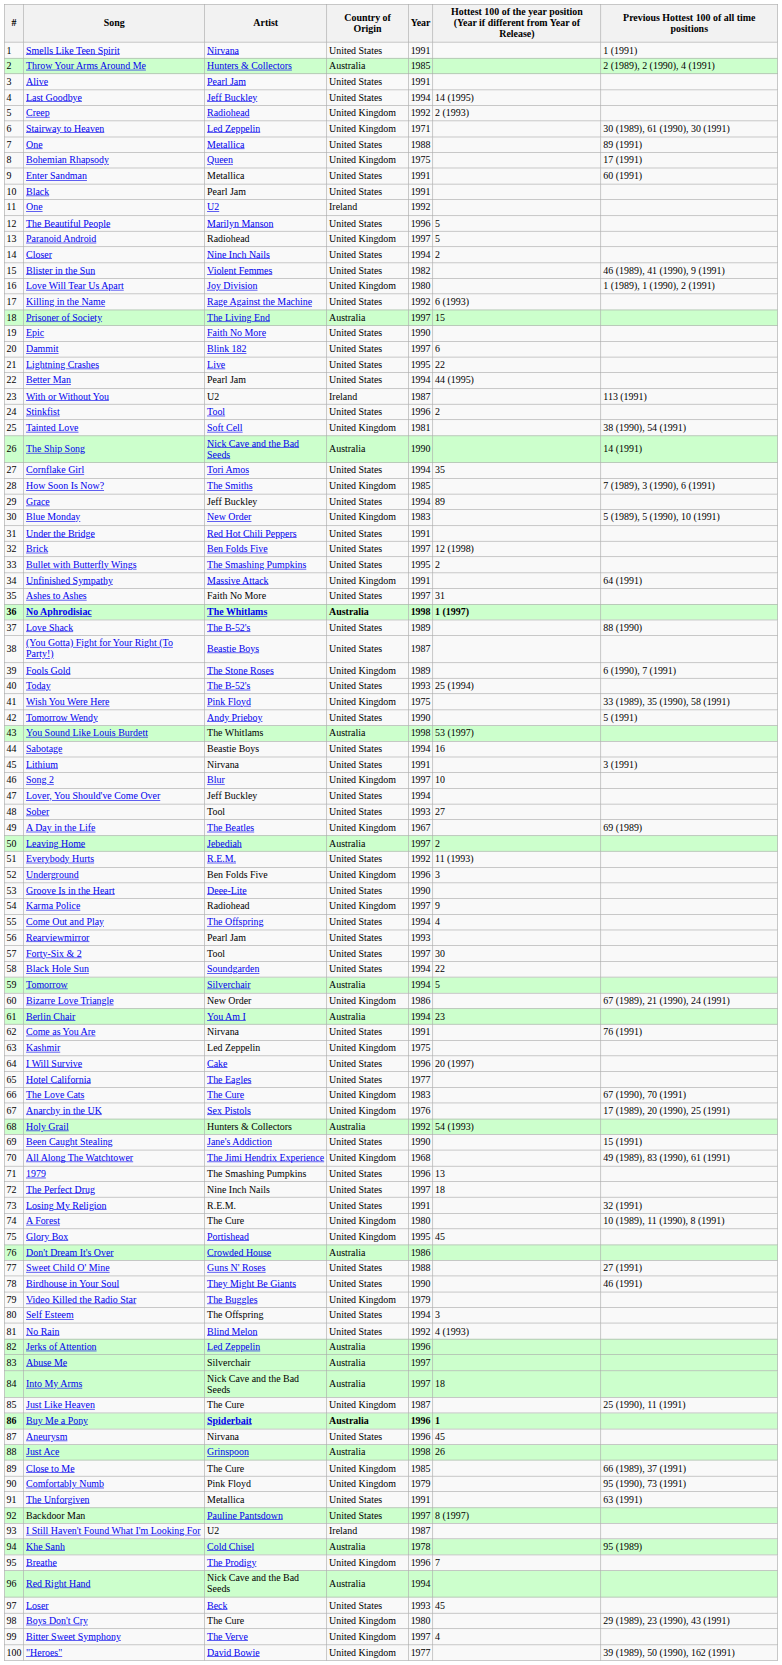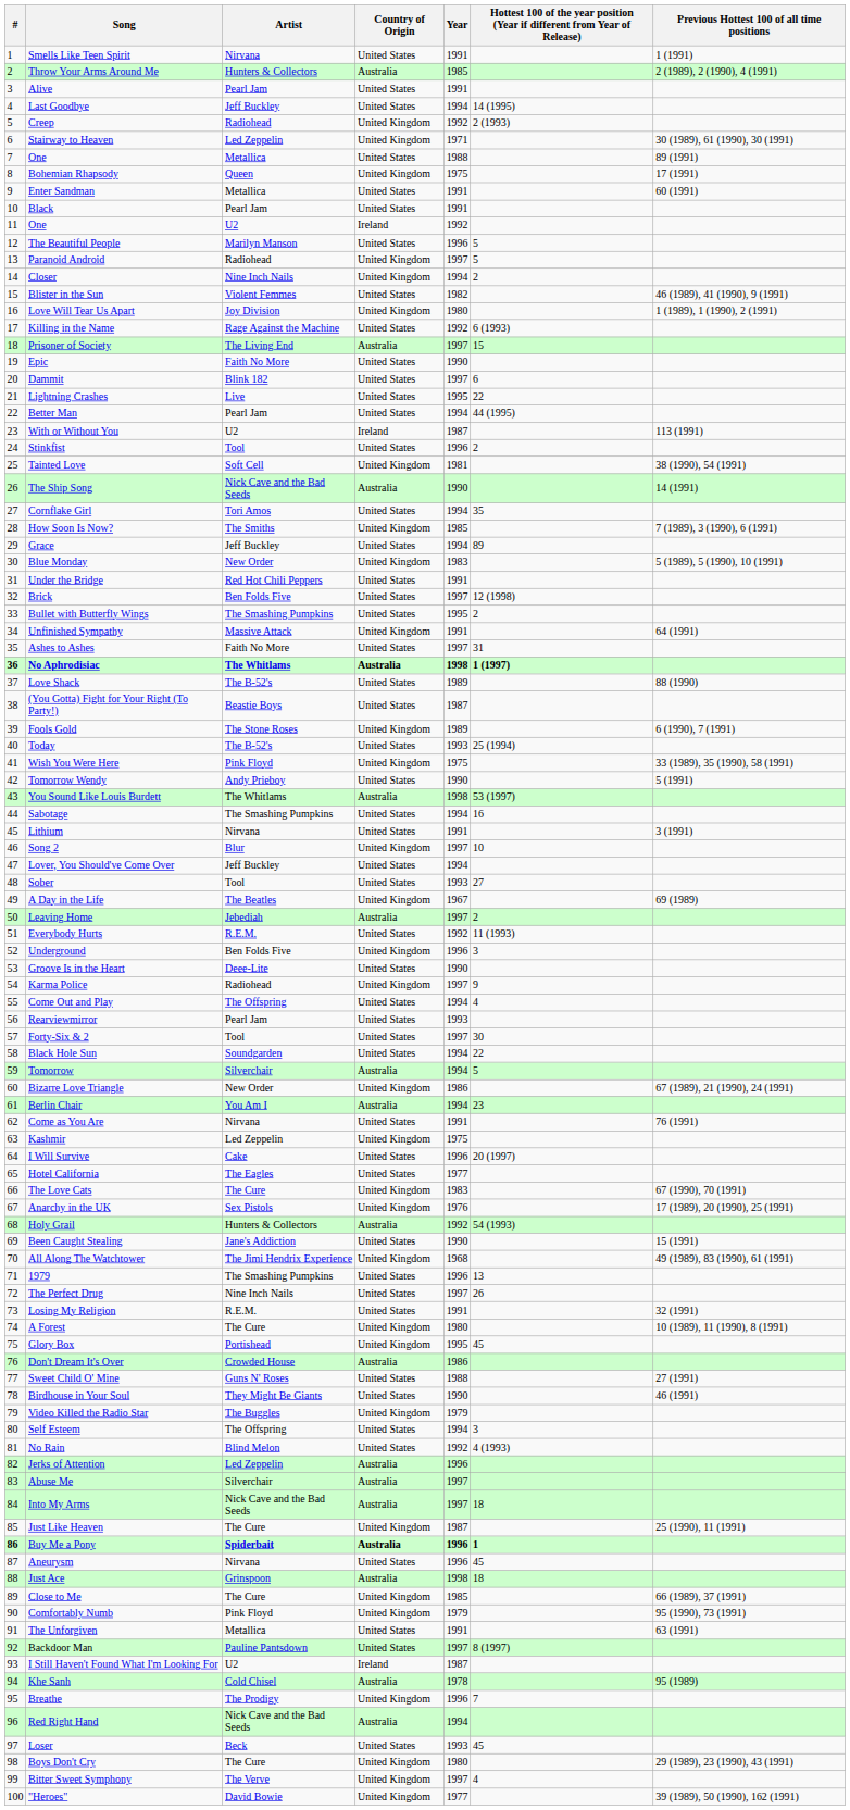 <table class="wikitable sortable">
 <tr>
 <th>#</th>
 <th>Song</th>
 <th>Artist</th>
 <th>Country of Origin</th>
 <th>Year</th>
 <th>Hottest 100 of the year position <br>(Year if different from Year of Release)</th>
 <th>Previous Hottest 100 of all time positions</th>
 </tr>
 <tr>
 <td>1</td>
 <td><a href='#'>Smells Like Teen Spirit</a></td>
 <td><a href='#'>Nirvana</a></td>
 <td>United States</td>
 <td>1991</td>
 <td></td>
 <td>1 (1991)</td>
 </tr>
 <tr style="background:#ccffcc">
 <td>2</td>
 <td><a href='#'>Throw Your Arms Around Me</a></td>
 <td><a href='#'>Hunters & Collectors</a></td>
 <td>Australia</td>
 <td>1985</td>
 <td></td>
 <td>2 (1989), 2 (1990), 4 (1991)</td>
 </tr>
 <tr>
 <td>3</td>
 <td><a href='#'>Alive</a></td>
 <td><a href='#'>Pearl Jam</a></td>
 <td>United States</td>
 <td>1991</td>
 <td></td>
 <td></td>
 </tr>
 <tr>
 <td>4</td>
 <td><a href='#'>Last Goodbye</a></td>
 <td><a href='#'>Jeff Buckley</a></td>
 <td>United States</td>
 <td>1994</td>
 <td>14 (1995)</td>
 <td></td>
 </tr>
 <tr>
 <td>5</td>
 <td><a href='#'>Creep</a></td>
 <td><a href='#'>Radiohead</a></td>
 <td>United Kingdom</td>
 <td>1992</td>
 <td>2 (1993)</td>
 <td></td>
 </tr>
 <tr>
 <td>6</td>
 <td><a href='#'>Stairway to Heaven</a></td>
 <td><a href='#'>Led Zeppelin</a></td>
 <td>United Kingdom</td>
 <td>1971</td>
 <td></td>
 <td>30 (1989), 61 (1990), 30 (1991)</td>
 </tr>
 <tr>
 <td>7</td>
 <td><a href='#'>One</a></td>
 <td><a href='#'>Metallica</a></td>
 <td>United States</td>
 <td>1988</td>
 <td></td>
 <td>89 (1991)</td>
 </tr>
 <tr>
 <td>8</td>
 <td><a href='#'>Bohemian Rhapsody</a></td>
 <td><a href='#'>Queen</a></td>
 <td>United Kingdom</td>
 <td>1975</td>
 <td></td>
 <td>17 (1991)</td>
 </tr>
 <tr>
 <td>9</td>
 <td><a href='#'>Enter Sandman</a></td>
 <td>Metallica</td>
 <td>United States</td>
 <td>1991</td>
 <td></td>
 <td>60 (1991)</td>
 </tr>
 <tr>
 <td>10</td>
 <td><a href='#'>Black</a></td>
 <td>Pearl Jam</td>
 <td>United States</td>
 <td>1991</td>
 <td></td>
 <td></td>
 </tr>
 <tr>
 <td>11</td>
 <td><a href='#'>One</a></td>
 <td><a href='#'>U2</a></td>
 <td>Ireland</td>
 <td>1992</td>
 <td></td>
 <td></td>
 </tr>
 <tr>
 <td>12</td>
 <td><a href='#'>The Beautiful People</a></td>
 <td><a href='#'>Marilyn Manson</a></td>
 <td>United States</td>
 <td>1996</td>
 <td>5</td>
 <td></td>
 </tr>
 <tr>
 <td>13</td>
 <td><a href='#'>Paranoid Android</a></td>
 <td>Radiohead</td>
 <td>United Kingdom</td>
 <td>1997</td>
 <td>5</td>
 <td></td>
 </tr>
 <tr>
 <td>14</td>
 <td><a href='#'>Closer</a></td>
 <td><a href='#'>Nine Inch Nails</a></td>
-<td>United States</td>
+<td>United Kingdom</td>
 <td>1994</td>
 <td>2</td>
 <td></td>
 </tr>
 <tr>
 <td>15</td>
 <td><a href='#'>Blister in the Sun</a></td>
 <td><a href='#'>Violent Femmes</a></td>
 <td>United States</td>
 <td>1982</td>
 <td></td>
 <td>46 (1989), 41 (1990), 9 (1991)</td>
 </tr>
 <tr>
 <td>16</td>
 <td><a href='#'>Love Will Tear Us Apart</a></td>
 <td><a href='#'>Joy Division</a></td>
 <td>United Kingdom</td>
 <td>1980</td>
 <td></td>
 <td>1 (1989), 1 (1990), 2 (1991)</td>
 </tr>
 <tr>
 <td>17</td>
 <td><a href='#'>Killing in the Name</a></td>
 <td><a href='#'>Rage Against the Machine</a></td>
 <td>United States</td>
 <td>1992</td>
 <td>6 (1993)</td>
 <td></td>
 </tr>
 <tr style="background:#ccffcc">
 <td>18</td>
 <td><a href='#'>Prisoner of Society</a></td>
 <td><a href='#'>The Living End</a></td>
 <td>Australia</td>
 <td>1997</td>
 <td>15</td>
 <td></td>
 </tr>
 <tr>
 <td>19</td>
 <td><a href='#'>Epic</a></td>
 <td><a href='#'>Faith No More</a></td>
 <td>United States</td>
 <td>1990</td>
 <td></td>
 <td></td>
 </tr>
 <tr>
 <td>20</td>
 <td><a href='#'>Dammit</a></td>
 <td><a href='#'>Blink 182</a></td>
 <td>United States</td>
 <td>1997</td>
 <td>6</td>
 <td></td>
 </tr>
 <tr>
 <td>21</td>
 <td><a href='#'>Lightning Crashes</a></td>
 <td><a href='#'>Live</a></td>
 <td>United States</td>
 <td>1995</td>
 <td>22</td>
 <td></td>
 </tr>
 <tr>
 <td>22</td>
 <td><a href='#'>Better Man</a></td>
 <td>Pearl Jam</td>
 <td>United States</td>
 <td>1994</td>
 <td>44 (1995)</td>
 <td></td>
 </tr>
 <tr>
 <td>23</td>
 <td><a href='#'>With or Without You</a></td>
 <td>U2</td>
 <td>Ireland</td>
 <td>1987</td>
 <td></td>
 <td>113 (1991)</td>
 </tr>
 <tr>
 <td>24</td>
 <td><a href='#'>Stinkfist</a></td>
 <td><a href='#'>Tool</a></td>
 <td>United States</td>
 <td>1996</td>
 <td>2</td>
 <td></td>
 </tr>
 <tr>
 <td>25</td>
 <td><a href='#'>Tainted Love</a></td>
 <td><a href='#'>Soft Cell</a></td>
 <td>United Kingdom</td>
 <td>1981</td>
 <td></td>
 <td>38 (1990), 54 (1991)</td>
 </tr>
 <tr style="background:#ccffcc">
 <td>26</td>
 <td><a href='#'>The Ship Song</a></td>
 <td><a href='#'>Nick Cave and the Bad Seeds</a></td>
 <td>Australia</td>
 <td>1990</td>
 <td></td>
 <td>14 (1991)</td>
 </tr>
 <tr>
 <td>27</td>
 <td><a href='#'>Cornflake Girl</a></td>
 <td><a href='#'>Tori Amos</a></td>
 <td>United States</td>
 <td>1994</td>
 <td>35</td>
 <td></td>
 </tr>
 <tr>
 <td>28</td>
 <td><a href='#'>How Soon Is Now?</a></td>
 <td><a href='#'>The Smiths</a></td>
 <td>United Kingdom</td>
 <td>1985</td>
 <td></td>
 <td>7 (1989), 3 (1990), 6 (1991)</td>
 </tr>
 <tr>
 <td>29</td>
 <td><a href='#'>Grace</a></td>
 <td>Jeff Buckley</td>
 <td>United States</td>
 <td>1994</td>
 <td>89</td>
 <td></td>
 </tr>
 <tr>
 <td>30</td>
 <td><a href='#'>Blue Monday</a></td>
 <td><a href='#'>New Order</a></td>
 <td>United Kingdom</td>
 <td>1983</td>
 <td></td>
 <td>5 (1989), 5 (1990), 10 (1991)</td>
 </tr>
 <tr>
 <td>31</td>
 <td><a href='#'>Under the Bridge</a></td>
 <td><a href='#'>Red Hot Chili Peppers</a></td>
 <td>United States</td>
 <td>1991</td>
 <td></td>
 <td></td>
 </tr>
 <tr>
 <td>32</td>
 <td><a href='#'>Brick</a></td>
 <td><a href='#'>Ben Folds Five</a></td>
 <td>United States</td>
 <td>1997</td>
 <td>12 (1998)</td>
 <td></td>
 </tr>
 <tr>
 <td>33</td>
 <td><a href='#'>Bullet with Butterfly Wings</a></td>
 <td><a href='#'>The Smashing Pumpkins</a></td>
 <td>United States</td>
 <td>1995</td>
 <td>2</td>
 <td></td>
 </tr>
 <tr>
 <td>34</td>
 <td><a href='#'>Unfinished Sympathy</a></td>
 <td><a href='#'>Massive Attack</a></td>
 <td>United Kingdom</td>
 <td>1991</td>
 <td></td>
 <td>64 (1991)</td>
 </tr>
 <tr>
 <td>35</td>
 <td><a href='#'>Ashes to Ashes</a></td>
 <td>Faith No More</td>
 <td>United States</td>
 <td>1997</td>
 <td>31</td>
 <td></td>
 </tr>
 <tr style="background:#ccffcc">
 <td><strong>36</strong></td>
 <td><strong><a href='#'>No Aphrodisiac</a></strong></td>
 <td><strong><a href='#'>The Whitlams</a></strong></td>
 <td><strong>Australia</strong></td>
 <td><strong>1998</strong></td>
 <td><strong>1 (1997)</strong></td>
 <td></td>
 </tr>
 <tr>
 <td>37</td>
 <td><a href='#'>Love Shack</a></td>
 <td><a href='#'>The B-52's</a></td>
 <td>United States</td>
 <td>1989</td>
 <td></td>
 <td>88 (1990)</td>
 </tr>
 <tr>
 <td>38</td>
 <td><a href='#'>(You Gotta) Fight for Your Right (To Party!)</a></td>
 <td><a href='#'>Beastie Boys</a></td>
 <td>United States</td>
 <td>1987</td>
 <td></td>
 <td></td>
 </tr>
 <tr>
 <td>39</td>
 <td><a href='#'>Fools Gold</a></td>
 <td><a href='#'>The Stone Roses</a></td>
 <td>United Kingdom</td>
 <td>1989</td>
 <td></td>
 <td>6 (1990), 7 (1991)</td>
 </tr>
 <tr>
 <td>40</td>
 <td><a href='#'>Today</a></td>
 <td><a href='#'>The B-52's</a></td>
 <td>United States</td>
 <td>1993</td>
 <td>25 (1994)</td>
 <td></td>
 </tr>
 <tr>
 <td>41</td>
 <td><a href='#'>Wish You Were Here</a></td>
 <td><a href='#'>Pink Floyd</a></td>
 <td>United Kingdom</td>
 <td>1975</td>
 <td></td>
 <td>33 (1989), 35 (1990), 58 (1991)</td>
 </tr>
 <tr>
 <td>42</td>
 <td><a href='#'>Tomorrow Wendy</a></td>
 <td><a href='#'>Andy Prieboy</a></td>
 <td>United States</td>
 <td>1990</td>
 <td></td>
 <td>5 (1991)</td>
 </tr>
 <tr style="background:#ccffcc">
 <td>43</td>
 <td><a href='#'>You Sound Like Louis Burdett</a></td>
 <td>The Whitlams</td>
 <td>Australia</td>
 <td>1998</td>
 <td>53 (1997)</td>
 <td></td>
 </tr>
 <tr>
 <td>44</td>
 <td><a href='#'>Sabotage</a></td>
-<td>Beastie Boys</td>
+<td>The Smashing Pumpkins</td>
 <td>United States</td>
 <td>1994</td>
 <td>16</td>
 <td></td>
 </tr>
 <tr>
 <td>45</td>
 <td><a href='#'>Lithium</a></td>
 <td>Nirvana</td>
 <td>United States</td>
 <td>1991</td>
 <td></td>
 <td>3 (1991)</td>
 </tr>
 <tr>
 <td>46</td>
 <td><a href='#'>Song 2</a></td>
 <td><a href='#'>Blur</a></td>
 <td>United Kingdom</td>
 <td>1997</td>
 <td>10</td>
 <td></td>
 </tr>
 <tr>
 <td>47</td>
 <td><a href='#'>Lover, You Should've Come Over</a></td>
 <td>Jeff Buckley</td>
 <td>United States</td>
 <td>1994</td>
 <td></td>
 <td></td>
 </tr>
 <tr>
 <td>48</td>
 <td><a href='#'>Sober</a></td>
 <td>Tool</td>
 <td>United States</td>
 <td>1993</td>
 <td>27</td>
 <td></td>
 </tr>
 <tr>
 <td>49</td>
 <td><a href='#'>A Day in the Life</a></td>
 <td><a href='#'>The Beatles</a></td>
 <td>United Kingdom</td>
 <td>1967</td>
 <td></td>
 <td>69 (1989)</td>
 </tr>
 <tr style="background:#ccffcc">
 <td>50</td>
 <td><a href='#'>Leaving Home</a></td>
 <td><a href='#'>Jebediah</a></td>
 <td>Australia</td>
 <td>1997</td>
 <td>2</td>
 <td></td>
 </tr>
 <tr>
 <td>51</td>
 <td><a href='#'>Everybody Hurts</a></td>
 <td><a href='#'>R.E.M.</a></td>
 <td>United States</td>
 <td>1992</td>
 <td>11 (1993)</td>
 </tr>
 <tr>
 <td>52</td>
 <td><a href='#'>Underground</a></td>
 <td>Ben Folds Five</td>
 <td>United Kingdom</td>
 <td>1996</td>
 <td>3</td>
 <td></td>
 </tr>
 <tr>
 <td>53</td>
 <td><a href='#'>Groove Is in the Heart</a></td>
 <td><a href='#'>Deee-Lite</a></td>
 <td>United States</td>
 <td>1990</td>
 <td></td>
 <td></td>
 </tr>
 <tr>
 <td>54</td>
 <td><a href='#'>Karma Police</a></td>
 <td>Radiohead</td>
 <td>United Kingdom</td>
 <td>1997</td>
 <td>9</td>
 <td></td>
 </tr>
 <tr>
 <td>55</td>
 <td><a href='#'>Come Out and Play</a></td>
 <td><a href='#'>The Offspring</a></td>
 <td>United States</td>
 <td>1994</td>
 <td>4</td>
 <td></td>
 </tr>
 <tr>
 <td>56</td>
 <td><a href='#'>Rearviewmirror</a></td>
 <td>Pearl Jam</td>
 <td>United States</td>
 <td>1993</td>
 <td></td>
 <td></td>
 </tr>
 <tr>
 <td>57</td>
 <td><a href='#'>Forty-Six & 2</a></td>
 <td>Tool</td>
 <td>United States</td>
 <td>1997</td>
 <td>30</td>
 <td></td>
 </tr>
 <tr>
 <td>58</td>
 <td><a href='#'>Black Hole Sun</a></td>
 <td><a href='#'>Soundgarden</a></td>
 <td>United States</td>
 <td>1994</td>
 <td>22</td>
 <td></td>
 </tr>
 <tr style="background:#ccffcc">
 <td>59</td>
 <td><a href='#'>Tomorrow</a></td>
 <td><a href='#'>Silverchair</a></td>
 <td>Australia</td>
 <td>1994</td>
 <td>5</td>
 <td></td>
 </tr>
 <tr>
 <td>60</td>
 <td><a href='#'>Bizarre Love Triangle</a></td>
 <td>New Order</td>
 <td>United Kingdom</td>
 <td>1986</td>
 <td></td>
 <td>67 (1989), 21 (1990), 24 (1991)</td>
 </tr>
 <tr style="background:#ccffcc">
 <td>61</td>
 <td><a href='#'>Berlin Chair</a></td>
 <td><a href='#'>You Am I</a></td>
 <td>Australia</td>
 <td>1994</td>
 <td>23</td>
 <td></td>
 </tr>
 <tr>
 <td>62</td>
 <td><a href='#'>Come as You Are</a></td>
 <td>Nirvana</td>
 <td>United States</td>
 <td>1991</td>
 <td></td>
 <td>76 (1991)</td>
 </tr>
 <tr>
 <td>63</td>
 <td><a href='#'>Kashmir</a></td>
 <td>Led Zeppelin</td>
 <td>United Kingdom</td>
 <td>1975</td>
 <td></td>
 <td></td>
 </tr>
 <tr>
 <td>64</td>
 <td><a href='#'>I Will Survive</a></td>
 <td><a href='#'>Cake</a></td>
 <td>United States</td>
 <td>1996</td>
 <td>20 (1997)</td>
 </tr>
 <tr>
 <td>65</td>
 <td><a href='#'>Hotel California</a></td>
 <td><a href='#'>The Eagles</a></td>
 <td>United States</td>
 <td>1977</td>
 <td></td>
 <td></td>
 </tr>
 <tr>
 <td>66</td>
 <td><a href='#'>The Love Cats</a></td>
 <td><a href='#'>The Cure</a></td>
 <td>United Kingdom</td>
 <td>1983</td>
 <td></td>
 <td>67 (1990), 70 (1991)</td>
 </tr>
 <tr>
 <td>67</td>
 <td><a href='#'>Anarchy in the UK</a></td>
 <td><a href='#'>Sex Pistols</a></td>
 <td>United Kingdom</td>
 <td>1976</td>
 <td></td>
 <td>17 (1989), 20 (1990), 25 (1991)</td>
 </tr>
 <tr style="background:#ccffcc">
 <td>68</td>
 <td><a href='#'>Holy Grail</a></td>
 <td>Hunters & Collectors</td>
 <td>Australia</td>
 <td>1992</td>
 <td>54 (1993)</td>
 <td></td>
 </tr>
 <tr>
 <td>69</td>
 <td><a href='#'>Been Caught Stealing</a></td>
 <td><a href='#'>Jane's Addiction</a></td>
 <td>United States</td>
 <td>1990</td>
 <td></td>
 <td>15 (1991)</td>
 </tr>
 <tr>
 <td>70</td>
 <td><a href='#'>All Along The Watchtower</a></td>
 <td><a href='#'>The Jimi Hendrix Experience</a></td>
 <td>United Kingdom</td>
 <td>1968</td>
 <td></td>
 <td>49 (1989), 83 (1990), 61 (1991)</td>
 </tr>
 <tr>
 <td>71</td>
 <td><a href='#'>1979</a></td>
 <td>The Smashing Pumpkins</td>
 <td>United States</td>
 <td>1996</td>
 <td>13</td>
 <td></td>
 </tr>
 <tr>
 <td>72</td>
 <td><a href='#'>The Perfect Drug</a></td>
 <td>Nine Inch Nails</td>
 <td>United States</td>
 <td>1997</td>
-<td>18</td>
+<td>26</td>
 <td></td>
 </tr>
 <tr>
 <td>73</td>
 <td><a href='#'>Losing My Religion</a></td>
 <td>R.E.M.</td>
 <td>United States</td>
 <td>1991</td>
 <td></td>
 <td>32 (1991)</td>
 </tr>
 <tr>
 <td>74</td>
 <td><a href='#'>A Forest</a></td>
 <td>The Cure</td>
 <td>United Kingdom</td>
 <td>1980</td>
 <td></td>
 <td>10 (1989), 11 (1990), 8 (1991)</td>
 </tr>
 <tr>
 <td>75</td>
 <td><a href='#'>Glory Box</a></td>
 <td><a href='#'>Portishead</a></td>
 <td>United Kingdom</td>
 <td>1995</td>
 <td>45</td>
 <td></td>
 </tr>
 <tr style="background:#ccffcc">
 <td>76</td>
 <td><a href='#'>Don't Dream It's Over</a></td>
 <td><a href='#'>Crowded House</a></td>
 <td>Australia</td>
 <td>1986</td>
 <td></td>
 <td></td>
 </tr>
 <tr>
 <td>77</td>
 <td><a href='#'>Sweet Child O' Mine</a></td>
 <td><a href='#'>Guns N' Roses</a></td>
 <td>United States</td>
 <td>1988</td>
 <td></td>
 <td>27 (1991)</td>
 </tr>
 <tr>
 <td>78</td>
 <td><a href='#'>Birdhouse in Your Soul</a></td>
 <td><a href='#'>They Might Be Giants</a></td>
 <td>United States</td>
 <td>1990</td>
 <td></td>
 <td>46 (1991)</td>
 </tr>
 <tr>
 <td>79</td>
 <td><a href='#'>Video Killed the Radio Star</a></td>
 <td><a href='#'>The Buggles</a></td>
 <td>United Kingdom</td>
 <td>1979</td>
 <td></td>
 <td></td>
 </tr>
 <tr>
 <td>80</td>
 <td><a href='#'>Self Esteem</a></td>
 <td>The Offspring</td>
 <td>United States</td>
 <td>1994</td>
 <td>3</td>
 <td></td>
 </tr>
 <tr>
 <td>81</td>
 <td><a href='#'>No Rain</a></td>
 <td><a href='#'>Blind Melon</a></td>
 <td>United States</td>
 <td>1992</td>
 <td>4 (1993)</td>
 <td></td>
 </tr>
 <tr style="background:#ccffcc">
 <td>82</td>
 <td><a href='#'>Jerks of Attention</a></td>
 <td><a href='#'>Led Zeppelin</a></td>
 <td>Australia</td>
 <td>1996</td>
 <td></td>
 <td></td>
 </tr>
 <tr style="background:#ccffcc">
 <td>83</td>
 <td><a href='#'>Abuse Me</a></td>
 <td>Silverchair</td>
 <td>Australia</td>
 <td>1997</td>
 <td></td>
 <td></td>
 </tr>
 <tr style="background:#ccffcc">
 <td>84</td>
 <td><a href='#'>Into My Arms</a></td>
 <td>Nick Cave and the Bad Seeds</td>
 <td>Australia</td>
 <td>1997</td>
 <td>18</td>
 <td></td>
 </tr>
 <tr>
 <td>85</td>
 <td><a href='#'>Just Like Heaven</a></td>
 <td>The Cure</td>
 <td>United Kingdom</td>
 <td>1987</td>
 <td></td>
 <td>25 (1990), 11 (1991)</td>
 </tr>
 <tr style="background:#ccffcc">
 <td><strong>86</strong></td>
 <td><a href='#'>Buy Me a Pony</a></td>
 <td><strong><a href='#'>Spiderbait</a></strong></td>
 <td><strong>Australia</strong></td>
 <td><strong>1996</strong></td>
 <td><strong>1</strong></td>
 <td></td>
 </tr>
 <tr>
 <td>87</td>
 <td><a href='#'>Aneurysm</a></td>
 <td>Nirvana</td>
 <td>United States</td>
 <td>1996</td>
 <td>45</td>
 <td></td>
 </tr>
 <tr style="background:#ccffcc">
 <td>88</td>
 <td><a href='#'>Just Ace</a></td>
 <td><a href='#'>Grinspoon</a></td>
 <td>Australia</td>
 <td>1998</td>
-<td>26</td>
+<td>18</td>
 <td></td>
 </tr>
 <tr>
 <td>89</td>
 <td><a href='#'>Close to Me</a></td>
 <td>The Cure</td>
 <td>United Kingdom</td>
 <td>1985</td>
 <td></td>
 <td>66 (1989), 37 (1991)</td>
 </tr>
 <tr>
 <td>90</td>
 <td><a href='#'>Comfortably Numb</a></td>
 <td>Pink Floyd</td>
 <td>United Kingdom</td>
 <td>1979</td>
 <td></td>
 <td>95 (1990), 73 (1991)</td>
 </tr>
 <tr>
 <td>91</td>
 <td><a href='#'>The Unforgiven</a></td>
 <td>Metallica</td>
 <td>United States</td>
 <td>1991</td>
 <td></td>
 <td>63 (1991)</td>
 </tr>
 <tr style="background:#ccffcc">
 <td>92</td>
 <td>Backdoor Man</td>
 <td><a href='#'>Pauline Pantsdown</a></td>
 <td>United States</td>
 <td>1997</td>
 <td>8 (1997)</td>
 <td></td>
 </tr>
 <tr>
 <td>93</td>
 <td><a href='#'>I Still Haven't Found What I'm Looking For</a></td>
 <td>U2</td>
 <td>Ireland</td>
 <td>1987</td>
 <td></td>
 <td></td>
 </tr>
 <tr style="background:#ccffcc">
 <td>94</td>
 <td><a href='#'>Khe Sanh</a></td>
 <td><a href='#'>Cold Chisel</a></td>
 <td>Australia</td>
 <td>1978</td>
 <td></td>
 <td>95 (1989)</td>
 </tr>
 <tr>
 <td>95</td>
 <td><a href='#'>Breathe</a></td>
 <td><a href='#'>The Prodigy</a></td>
 <td>United Kingdom</td>
 <td>1996</td>
 <td>7</td>
 <td></td>
 </tr>
 <tr style="background:#ccffcc">
 <td>96</td>
 <td><a href='#'>Red Right Hand</a></td>
 <td>Nick Cave and the Bad Seeds</td>
 <td>Australia</td>
 <td>1994</td>
 <td></td>
 <td></td>
 </tr>
 <tr>
 <td>97</td>
 <td><a href='#'>Loser</a></td>
 <td><a href='#'>Beck</a></td>
 <td>United States</td>
 <td>1993</td>
 <td>45</td>
 <td></td>
 </tr>
 <tr>
 <td>98</td>
 <td><a href='#'>Boys Don't Cry</a></td>
 <td>The Cure</td>
 <td>United Kingdom</td>
 <td>1980</td>
 <td></td>
 <td>29 (1989), 23 (1990), 43 (1991)</td>
 </tr>
 <tr>
 <td>99</td>
 <td><a href='#'>Bitter Sweet Symphony</a></td>
 <td><a href='#'>The Verve</a></td>
 <td>United Kingdom</td>
 <td>1997</td>
 <td>4</td>
 <td></td>
 </tr>
 <tr>
 <td>100</td>
 <td><a href='#'>"Heroes"</a></td>
 <td><a href='#'>David Bowie</a></td>
 <td>United Kingdom</td>
 <td>1977</td>
 <td></td>
 <td>39 (1989), 50 (1990), 162 (1991)</td>
 </tr>
 </table>
